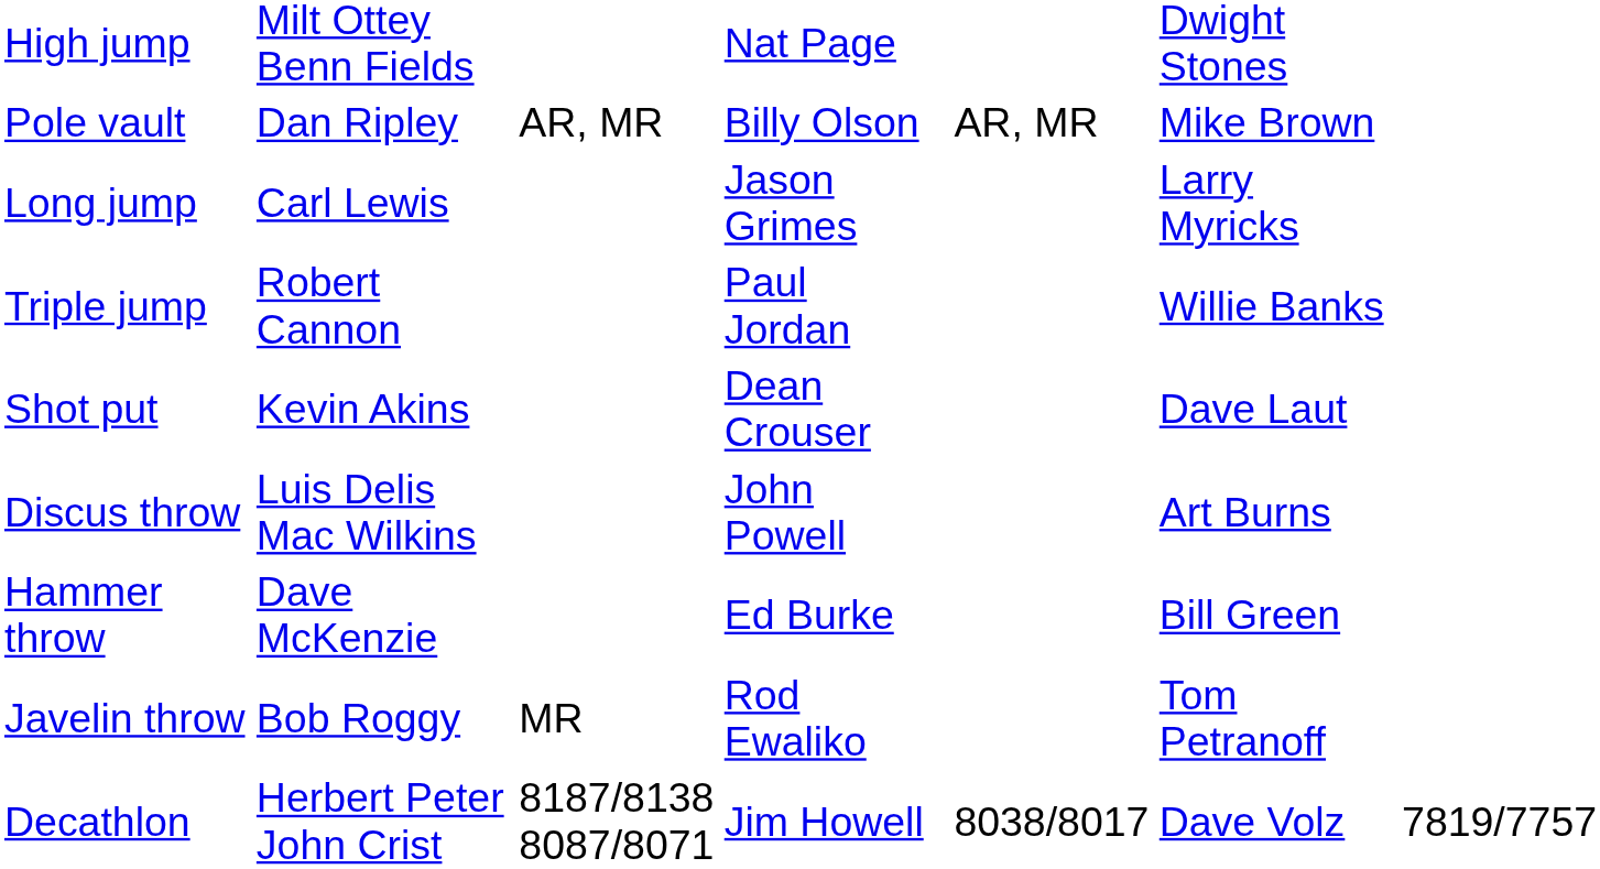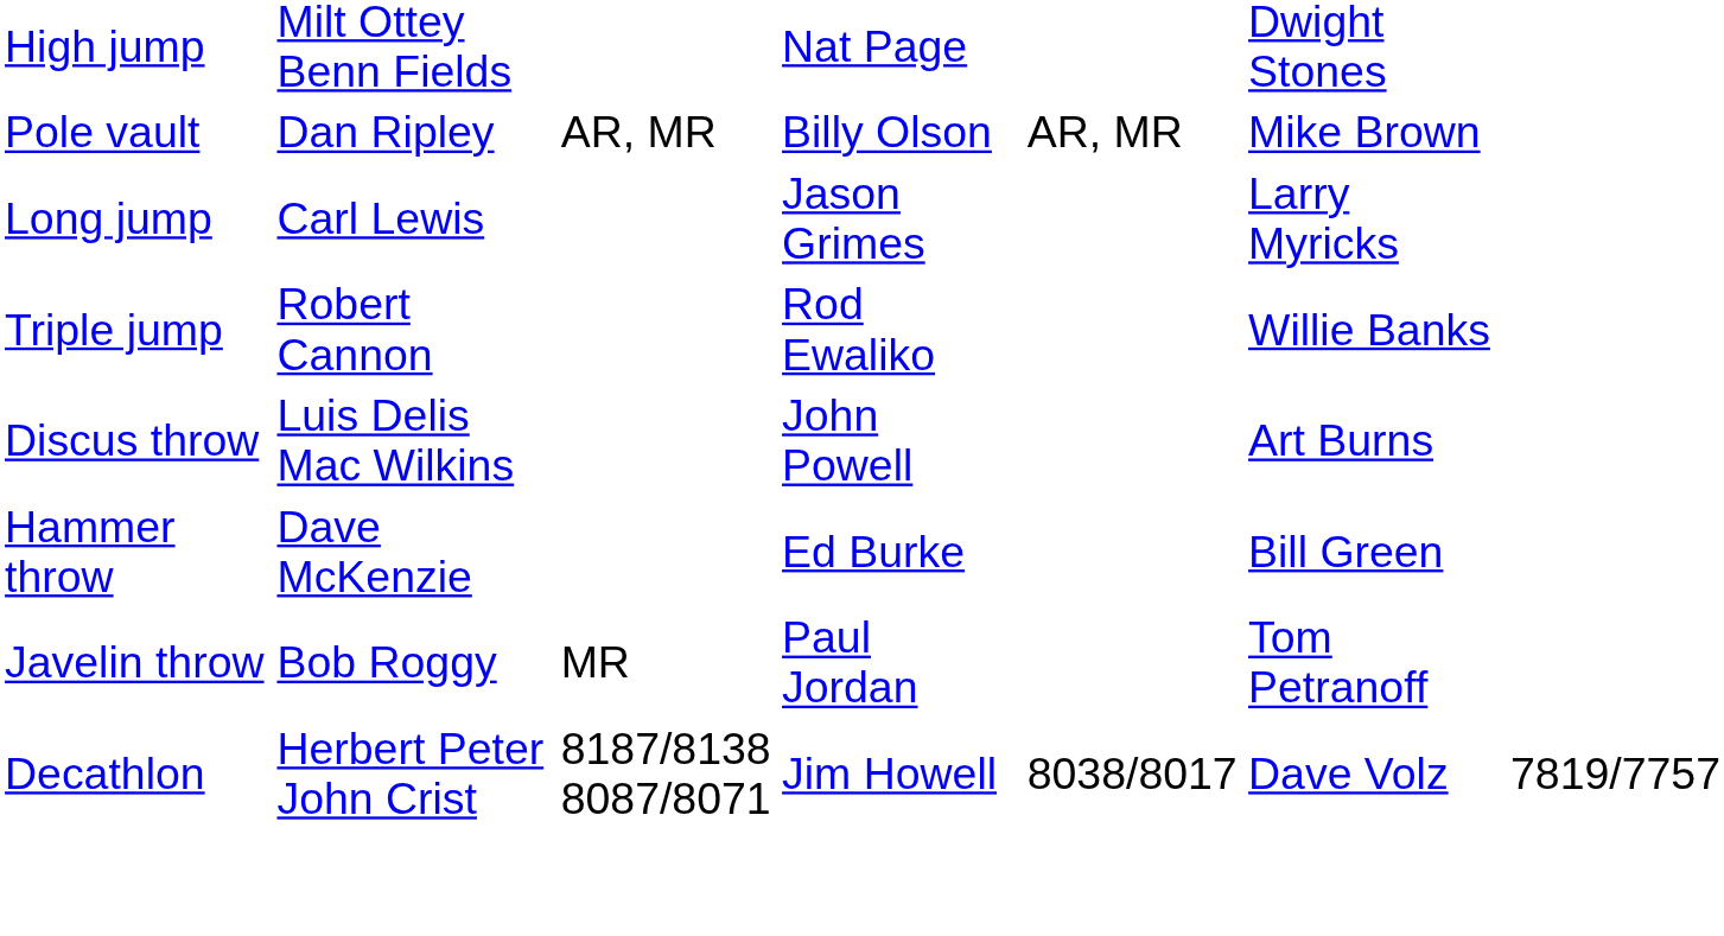 <table>
 <tr>
 <td><a href='#'>High jump</a></td>
 <td><a href='#'>Milt Ottey</a> <br> <a href='#'>Benn Fields</a></td>
 <td><br></td>
 <td><a href='#'>Nat Page</a></td>
 <td></td>
 <td><a href='#'>Dwight Stones</a></td>
 <td></td>
 </tr>
 <tr>
 <td><a href='#'>Pole vault</a></td>
 <td><a href='#'>Dan Ripley</a></td>
 <td> AR, MR</td>
 <td><a href='#'>Billy Olson</a></td>
 <td> AR, MR</td>
 <td><a href='#'>Mike Brown</a></td>
 <td></td>
 </tr>
 <tr>
 <td><a href='#'>Long jump</a></td>
 <td><a href='#'>Carl Lewis</a></td>
 <td></td>
 <td><a href='#'>Jason Grimes</a></td>
 <td></td>
 <td><a href='#'>Larry Myricks</a></td>
 <td></td>
 </tr>
 <tr>
 <td><a href='#'>Triple jump</a></td>
 <td><a href='#'>Robert Cannon</a></td>
 <td></td>
-<td><a href='#'>Paul Jordan</a></td>
+<td><a href='#'>Rod Ewaliko</a></td>
 <td></td>
 <td><a href='#'>Willie Banks</a></td>
-<td></td>
-</tr>
-<tr>
-<td><a href='#'>Shot put</a></td>
-<td><a href='#'>Kevin Akins</a></td>
-<td></td>
-<td><a href='#'>Dean Crouser</a></td>
-<td></td>
-<td><a href='#'>Dave Laut</a></td>
 <td></td>
 </tr>
 <tr>
 <td><a href='#'>Discus throw</a></td>
 <td><a href='#'>Luis Delis</a> <br><a href='#'>Mac Wilkins</a></td>
 <td><br></td>
 <td><a href='#'>John Powell</a></td>
 <td></td>
 <td><a href='#'>Art Burns</a></td>
 <td></td>
 </tr>
 <tr>
 <td><a href='#'>Hammer throw</a></td>
 <td><a href='#'>Dave McKenzie</a></td>
 <td></td>
 <td><a href='#'>Ed Burke</a></td>
 <td></td>
 <td><a href='#'>Bill Green</a></td>
 <td></td>
 </tr>
 <tr>
 <td><a href='#'>Javelin throw</a></td>
 <td><a href='#'>Bob Roggy</a></td>
 <td> MR</td>
-<td><a href='#'>Rod Ewaliko</a></td>
+<td><a href='#'>Paul Jordan</a></td>
 <td></td>
 <td><a href='#'>Tom Petranoff</a></td>
 <td></td>
 </tr>
 <tr>
 <td><a href='#'>Decathlon</a></td>
 <td><a href='#'>Herbert Peter</a> <br><a href='#'>John Crist</a></td>
 <td>8187/8138<br>8087/8071</td>
 <td><a href='#'>Jim Howell</a></td>
 <td>8038/8017</td>
 <td><a href='#'>Dave Volz</a></td>
 <td>7819/7757</td>
 </tr>
 </table>
